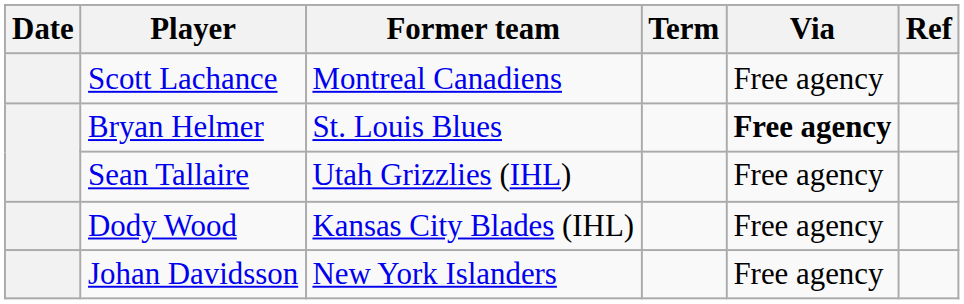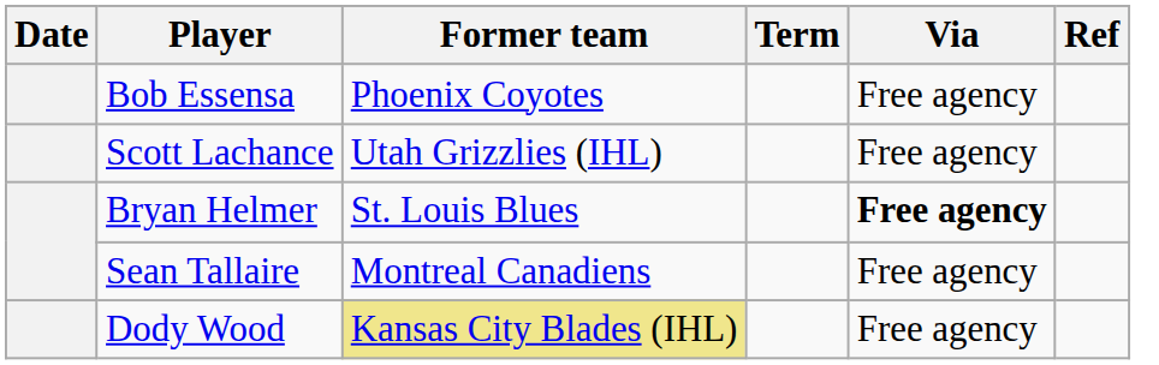 <table class="wikitable plainrowheaders">
 <tr style="background:#ddd; text-align:center;">
 <th>Date</th>
 <th>Player</th>
 <th>Former team</th>
 <th>Term</th>
 <th>Via</th>
 <th>Ref</th>
 </tr>
 <tr>
 <th scope="row"></th>
+<td><a href='#'>Bob Essensa</a></td>
+<td><a href='#'>Phoenix Coyotes</a></td>
+<td></td>
+<td>Free agency</td>
+<td></td>
+</tr>
+<tr>
+<th scope="row"></th>
 <td><a href='#'>Scott Lachance</a></td>
-<td><a href='#'>Montreal Canadiens</a></td>
+<td><a href='#'>Utah Grizzlies</a> (<a href='#'>IHL</a>)</td>
 <td></td>
 <td>Free agency</td>
 <td></td>
 </tr>
 <tr>
 <th scope="row" rowspan=2></th>
 <td><a href='#'>Bryan Helmer</a></td>
 <td><a href='#'>St. Louis Blues</a></td>
 <td></td>
 <td><strong>Free agency</strong></td>
 <td></td>
 </tr>
 <tr>
 <td><a href='#'>Sean Tallaire</a></td>
-<td><a href='#'>Utah Grizzlies</a> (<a href='#'>IHL</a>)</td>
+<td><a href='#'>Montreal Canadiens</a></td>
 <td></td>
 <td>Free agency</td>
 <td></td>
 </tr>
 <tr>
 <th scope="row"></th>
 <td><a href='#'>Dody Wood</a></td>
-<td><a href='#'>Kansas City Blades</a> (IHL)</td>
-<td></td>
-<td>Free agency</td>
-<td></td>
-</tr>
-<tr>
-<th scope="row"></th>
-<td><a href='#'>Johan Davidsson</a></td>
-<td><a href='#'>New York Islanders</a></td>
+<td style="background: khaki;"><a href='#'>Kansas City Blades</a> (IHL)</td>
 <td></td>
 <td>Free agency</td>
 <td></td>
 </tr>
 </table>
